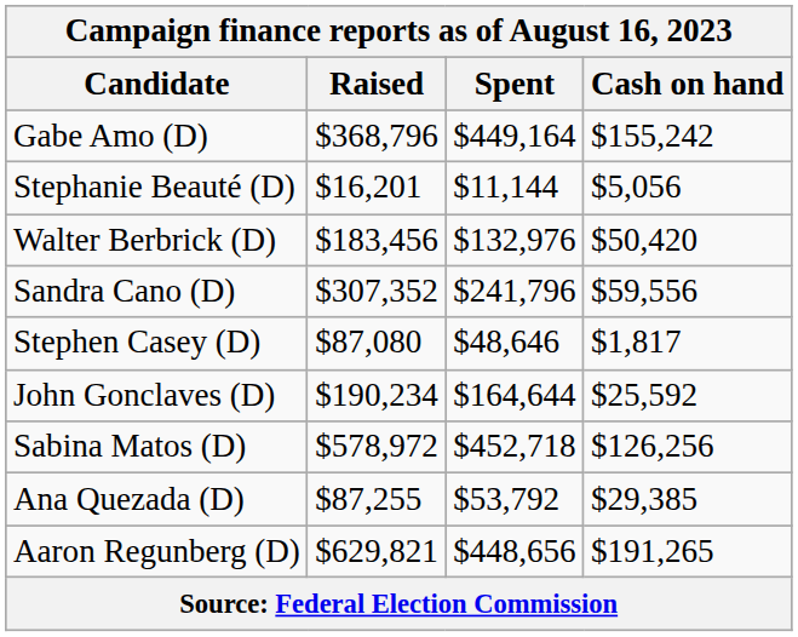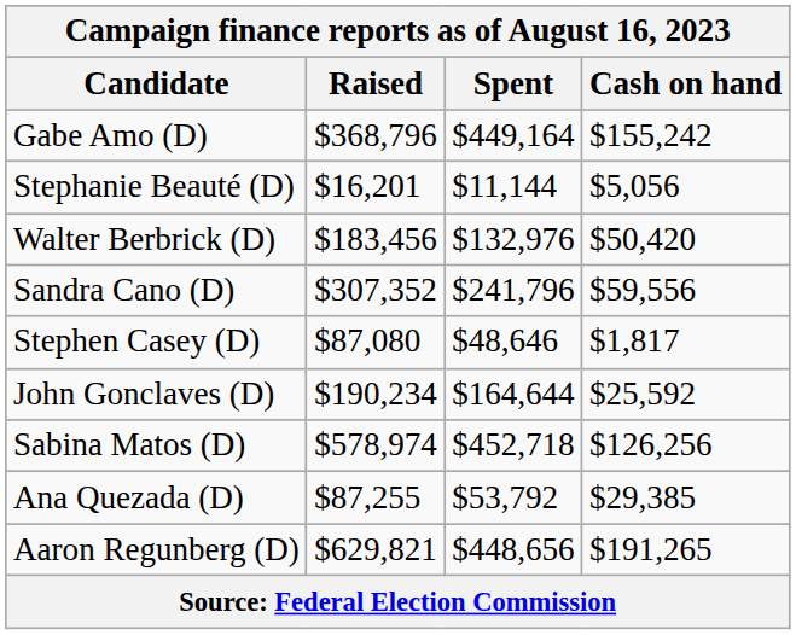 <table class="wikitable sortable">
 <tr>
 <th colspan=4>Campaign finance reports as of August 16, 2023</th>
 </tr>
 <tr style="text-align:center;">
 <th>Candidate</th>
 <th>Raised</th>
 <th>Spent</th>
 <th>Cash on hand</th>
 </tr>
 <tr>
 <td>Gabe Amo (D)</td>
 <td>$368,796</td>
 <td>$449,164</td>
 <td>$155,242</td>
 </tr>
 <tr>
 <td>Stephanie Beauté (D)</td>
 <td>$16,201</td>
 <td>$11,144</td>
 <td>$5,056</td>
 </tr>
 <tr>
 <td>Walter Berbrick (D)</td>
 <td>$183,456</td>
 <td>$132,976</td>
 <td>$50,420</td>
 </tr>
 <tr>
 <td>Sandra Cano (D)</td>
 <td>$307,352 </td>
 <td>$241,796</td>
 <td>$59,556</td>
 </tr>
 <tr>
 <td>Stephen Casey (D)</td>
 <td>$87,080</td>
 <td>$48,646</td>
 <td>$1,817</td>
 </tr>
 <tr>
 <td>John Gonclaves (D)</td>
 <td>$190,234</td>
 <td>$164,644</td>
 <td>$25,592</td>
 </tr>
 <tr>
 <td>Sabina Matos (D)</td>
-<td>$578,972 </td>
+<td>$578,974 </td>
 <td>$452,718</td>
 <td>$126,256</td>
 </tr>
 <tr>
 <td>Ana Quezada (D)</td>
 <td>$87,255</td>
 <td>$53,792</td>
 <td>$29,385</td>
 </tr>
 <tr>
 <td>Aaron Regunberg (D)</td>
 <td>$629,821</td>
 <td>$448,656</td>
 <td>$191,265</td>
 </tr>
 <tr>
 <th colspan="4"><small>Source: <a href='#'>Federal Election Commission</a></small></th>
 </tr>
 </table>
